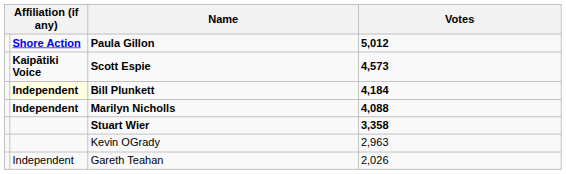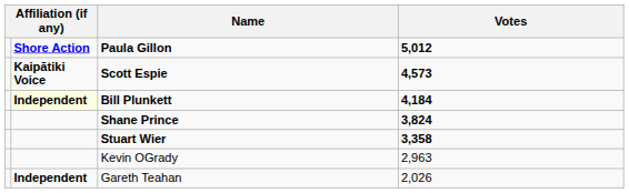 <table class="wikitable" style="width:51%;">
 <tr>
 <th colspan="2" style="width:1%;">Affiliation (if any)</th>
 <th style="width:20%;">Name</th>
 <th style="width:15%;">Votes</th>
 </tr>
 <tr>
 <td bgcolor=></td>
 <td><strong><a href='#'>Shore Action</a></strong></td>
 <td><strong>Paula Gillon</strong></td>
 <td><strong>5,012</strong></td>
 </tr>
 <tr>
 <td bgcolor=></td>
 <td><strong>Kaipātiki Voice</strong></td>
 <td><strong>Scott Espie</strong></td>
 <td><strong>4,573</strong></td>
 </tr>
 <tr>
 <td bgcolor=></td>
 <td style="background: lightyellow;"><strong>Independent</strong></td>
 <td><strong>Bill Plunkett</strong></td>
 <td><strong>4,184</strong></td>
 </tr>
 <tr>
 <td bgcolor=></td>
-<td><strong>Independent</strong></td>
-<td><strong>Marilyn Nicholls</strong></td>
-<td><strong>4,088</strong></td>
+<td></td>
+<td><strong>Shane Prince</strong></td>
+<td><strong>3,824</strong></td>
 </tr>
 <tr>
 <td bgcolor=></td>
 <td></td>
 <td><strong>Stuart Wier</strong></td>
 <td><strong>3,358</strong></td>
 </tr>
 <tr>
 <td bgcolor=></td>
 <td></td>
 <td>Kevin OGrady</td>
 <td>2,963</td>
 </tr>
 <tr>
 <td bgcolor=></td>
-<td>Independent</td>
+<td><strong>Independent</strong></td>
 <td>Gareth Teahan</td>
 <td>2,026</td>
 </tr>
 </table>
